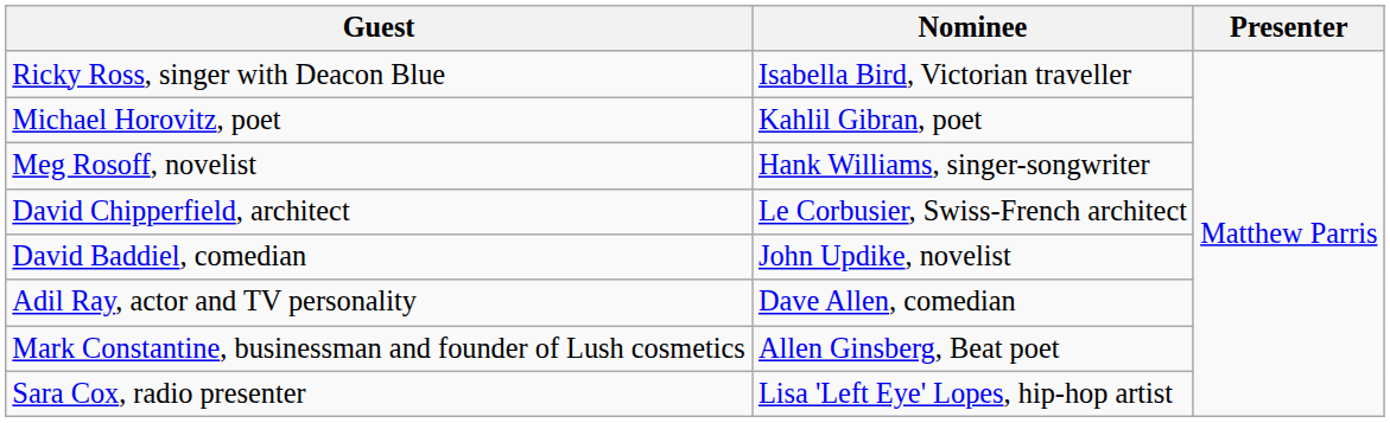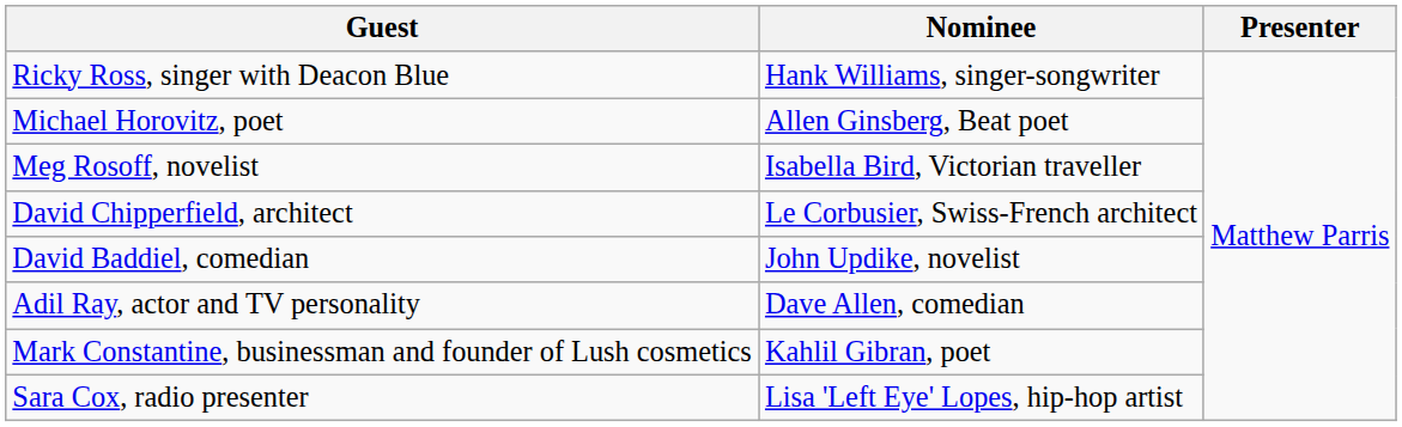 <table class="wikitable">
 <tr>
 <th>Guest</th>
 <th>Nominee</th>
 <th>Presenter</th>
 </tr>
 <tr>
 <td><a href='#'>Ricky Ross</a>, singer with Deacon Blue</td>
-<td><a href='#'>Isabella Bird</a>, Victorian traveller</td>
+<td><a href='#'>Hank Williams</a>, singer-songwriter</td>
 <td rowspan="8"><a href='#'>Matthew Parris</a></td>
 </tr>
 <tr>
 <td><a href='#'>Michael Horovitz</a>, poet</td>
-<td><a href='#'>Kahlil Gibran</a>, poet</td>
+<td><a href='#'>Allen Ginsberg</a>, Beat poet</td>
 </tr>
 <tr>
 <td><a href='#'>Meg Rosoff</a>, novelist</td>
-<td><a href='#'>Hank Williams</a>, singer-songwriter</td>
+<td><a href='#'>Isabella Bird</a>, Victorian traveller</td>
 </tr>
 <tr>
 <td><a href='#'>David Chipperfield</a>, architect</td>
 <td><a href='#'>Le Corbusier</a>, Swiss-French architect</td>
 </tr>
 <tr>
 <td><a href='#'>David Baddiel</a>, comedian</td>
 <td><a href='#'>John Updike</a>, novelist</td>
 </tr>
 <tr>
 <td><a href='#'>Adil Ray</a>, actor and TV personality</td>
 <td><a href='#'>Dave Allen</a>, comedian</td>
 </tr>
 <tr>
 <td><a href='#'>Mark Constantine</a>, businessman and founder of Lush cosmetics</td>
-<td><a href='#'>Allen Ginsberg</a>, Beat poet</td>
+<td><a href='#'>Kahlil Gibran</a>, poet</td>
 </tr>
 <tr>
 <td><a href='#'>Sara Cox</a>, radio presenter</td>
 <td><a href='#'>Lisa 'Left Eye' Lopes</a>, hip-hop artist</td>
 </tr>
 </table>
